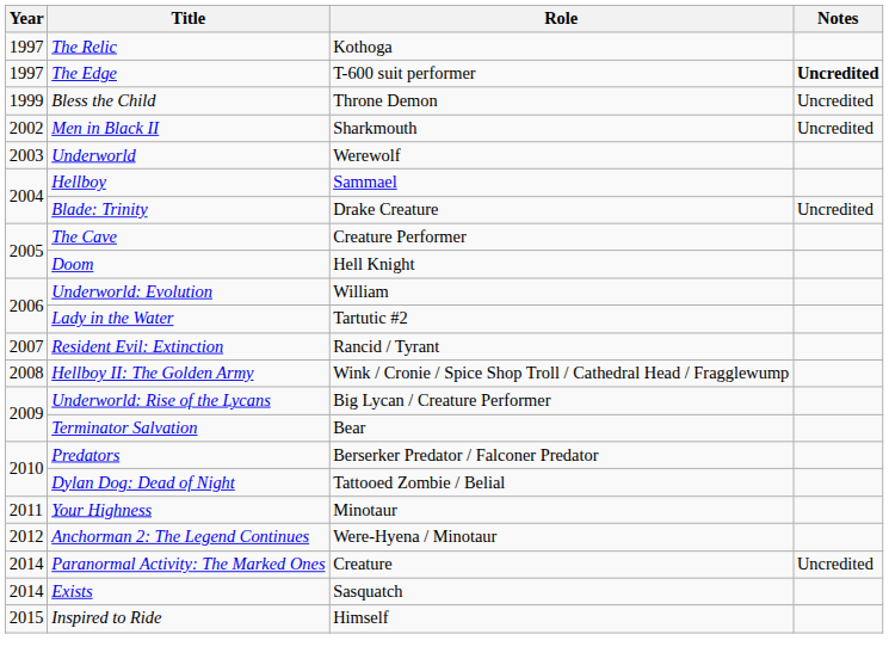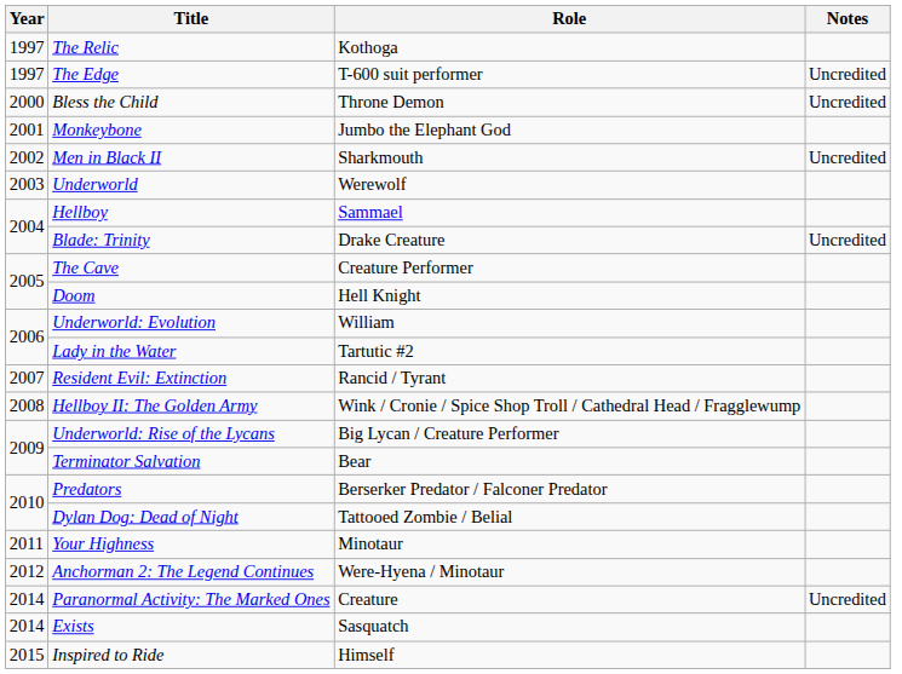 <table class="wikitable sortable">
 <tr>
 <th>Year</th>
 <th>Title</th>
 <th>Role</th>
 <th>Notes</th>
 </tr>
 <tr>
 <td>1997</td>
 <td><em><a href='#'>The Relic</a></em></td>
 <td>Kothoga</td>
 <td></td>
 </tr>
 <tr>
 <td>1997</td>
 <td><em><a href='#'>The Edge</a></em></td>
 <td>T-600 suit performer</td>
-<td><strong>Uncredited</strong></td>
+<td>Uncredited</td>
 </tr>
 <tr>
-<td>1999</td>
+<td>2000</td>
 <td><em>Bless the Child</em></td>
 <td>Throne Demon</td>
 <td>Uncredited</td>
+</tr>
+<tr>
+<td>2001</td>
+<td><em><a href='#'>Monkeybone</a></em></td>
+<td>Jumbo the Elephant God</td>
+<td></td>
 </tr>
 <tr>
 <td>2002</td>
 <td><em><a href='#'>Men in Black II</a></em></td>
 <td>Sharkmouth</td>
 <td>Uncredited</td>
 </tr>
 <tr>
 <td>2003</td>
 <td><em><a href='#'>Underworld</a></em></td>
 <td>Werewolf</td>
 <td></td>
 </tr>
 <tr>
 <td rowspan="2">2004</td>
 <td><em><a href='#'>Hellboy</a></em></td>
 <td><a href='#'>Sammael</a></td>
 <td></td>
 </tr>
 <tr>
 <td><em><a href='#'>Blade: Trinity</a></em></td>
 <td>Drake Creature</td>
 <td>Uncredited</td>
 </tr>
 <tr>
 <td rowspan="2">2005</td>
 <td><em><a href='#'>The Cave</a></em></td>
 <td>Creature Performer</td>
 <td></td>
 </tr>
 <tr>
 <td><em><a href='#'>Doom</a></em></td>
 <td>Hell Knight</td>
 <td></td>
 </tr>
 <tr>
 <td rowspan="2">2006</td>
 <td><em><a href='#'>Underworld: Evolution</a></em></td>
 <td>William</td>
 <td></td>
 </tr>
 <tr>
 <td><em><a href='#'>Lady in the Water</a></em></td>
 <td>Tartutic #2</td>
 <td></td>
 </tr>
 <tr>
 <td>2007</td>
 <td><em><a href='#'>Resident Evil: Extinction</a></em></td>
 <td>Rancid / Tyrant</td>
 <td></td>
 </tr>
 <tr>
 <td>2008</td>
 <td><em><a href='#'>Hellboy II: The Golden Army</a></em></td>
 <td>Wink / Cronie / Spice Shop Troll / Cathedral Head / Fragglewump</td>
 <td></td>
 </tr>
 <tr>
 <td rowspan="2">2009</td>
 <td><em><a href='#'>Underworld: Rise of the Lycans</a></em></td>
 <td>Big Lycan / Creature Performer</td>
 <td></td>
 </tr>
 <tr>
 <td><em><a href='#'>Terminator Salvation</a></em></td>
 <td>Bear</td>
 <td></td>
 </tr>
 <tr>
 <td rowspan="2">2010</td>
 <td><em><a href='#'>Predators</a></em></td>
 <td>Berserker Predator / Falconer Predator</td>
 <td></td>
 </tr>
 <tr>
 <td><em><a href='#'>Dylan Dog: Dead of Night</a></em></td>
 <td>Tattooed Zombie / Belial</td>
 <td></td>
 </tr>
 <tr>
 <td>2011</td>
 <td><em><a href='#'>Your Highness</a></em></td>
 <td>Minotaur</td>
 <td></td>
 </tr>
 <tr>
 <td>2012</td>
 <td><em><a href='#'>Anchorman 2: The Legend Continues</a></em></td>
 <td>Were-Hyena / Minotaur</td>
 <td></td>
 </tr>
 <tr>
 <td>2014</td>
 <td><em><a href='#'>Paranormal Activity: The Marked Ones</a></em></td>
 <td>Creature</td>
 <td>Uncredited</td>
 </tr>
 <tr>
 <td>2014</td>
 <td><em><a href='#'>Exists</a></em></td>
 <td>Sasquatch</td>
 <td></td>
 </tr>
 <tr>
 <td>2015</td>
 <td><em>Inspired to Ride</em></td>
 <td>Himself</td>
 <td></td>
 </tr>
 </table>
